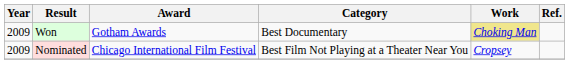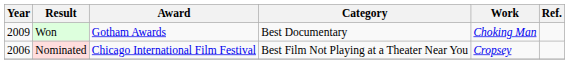 <table class="wikitable">
 <tr>
 <th>Year</th>
 <th>Result</th>
 <th>Award</th>
 <th>Category</th>
 <th>Work</th>
 <th>Ref.</th>
 </tr>
 <tr>
 <td rowspan="1">2009</td>
 <td style="background: #ddffdd">Won</td>
 <td><a href='#'>Gotham Awards</a></td>
 <td>Best Documentary</td>
-<td style="background: khaki;"><em><a href='#'>Choking Man</a></em></td>
+<td><em><a href='#'>Choking Man</a></em></td>
 <td></td>
 </tr>
 <tr>
-<td rowspan="1">2009</td>
+<td rowspan="1">2006</td>
 <td style="background: #ffdddd">Nominated</td>
 <td><a href='#'>Chicago International Film Festival</a></td>
 <td>Best Film Not Playing at a Theater Near You</td>
 <td><em><a href='#'>Cropsey</a></em></td>
 <td></td>
 </tr>
 <tr>
 </tr>
 </table>
